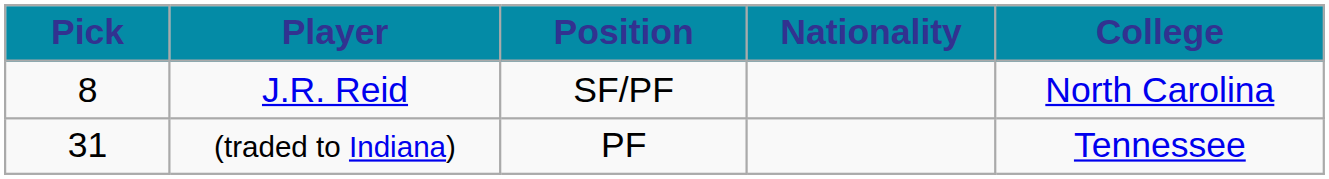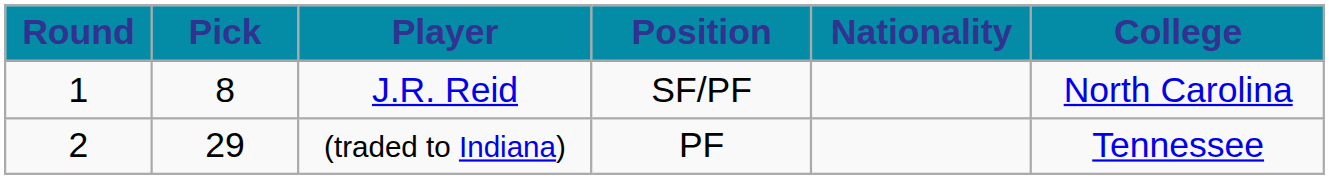 <table class="wikitable sortable sortable">
 <tr>
+<th style="background:#048BA6; color:#323290" width="10%">Round</th>
 <th style="background:#048BA6; color:#323290" width="10%">Pick</th>
 <th style="background:#048BA6; color:#323290" width="20%">Player</th>
 <th style="background:#048BA6; color:#323290" width="15%">Position</th>
 <th style="background:#048BA6; color:#323290" width="15%">Nationality</th>
 <th style="background:#048BA6; color:#323290" width="20%">College</th>
 </tr>
 <tr style="text-align: center">
+<td>1</td>
 <td>8</td>
 <td><a href='#'>J.R. Reid</a></td>
 <td>SF/PF</td>
 <td></td>
 <td><a href='#'>North Carolina</a></td>
 </tr>
 <tr style="text-align: center">
-<td>31</td>
+<td>2</td>
+<td>29</td>
 <td> <small>(traded to <a href='#'>Indiana</a>)</small></td>
 <td>PF</td>
 <td></td>
 <td><a href='#'>Tennessee</a></td>
 </tr>
 </table>
